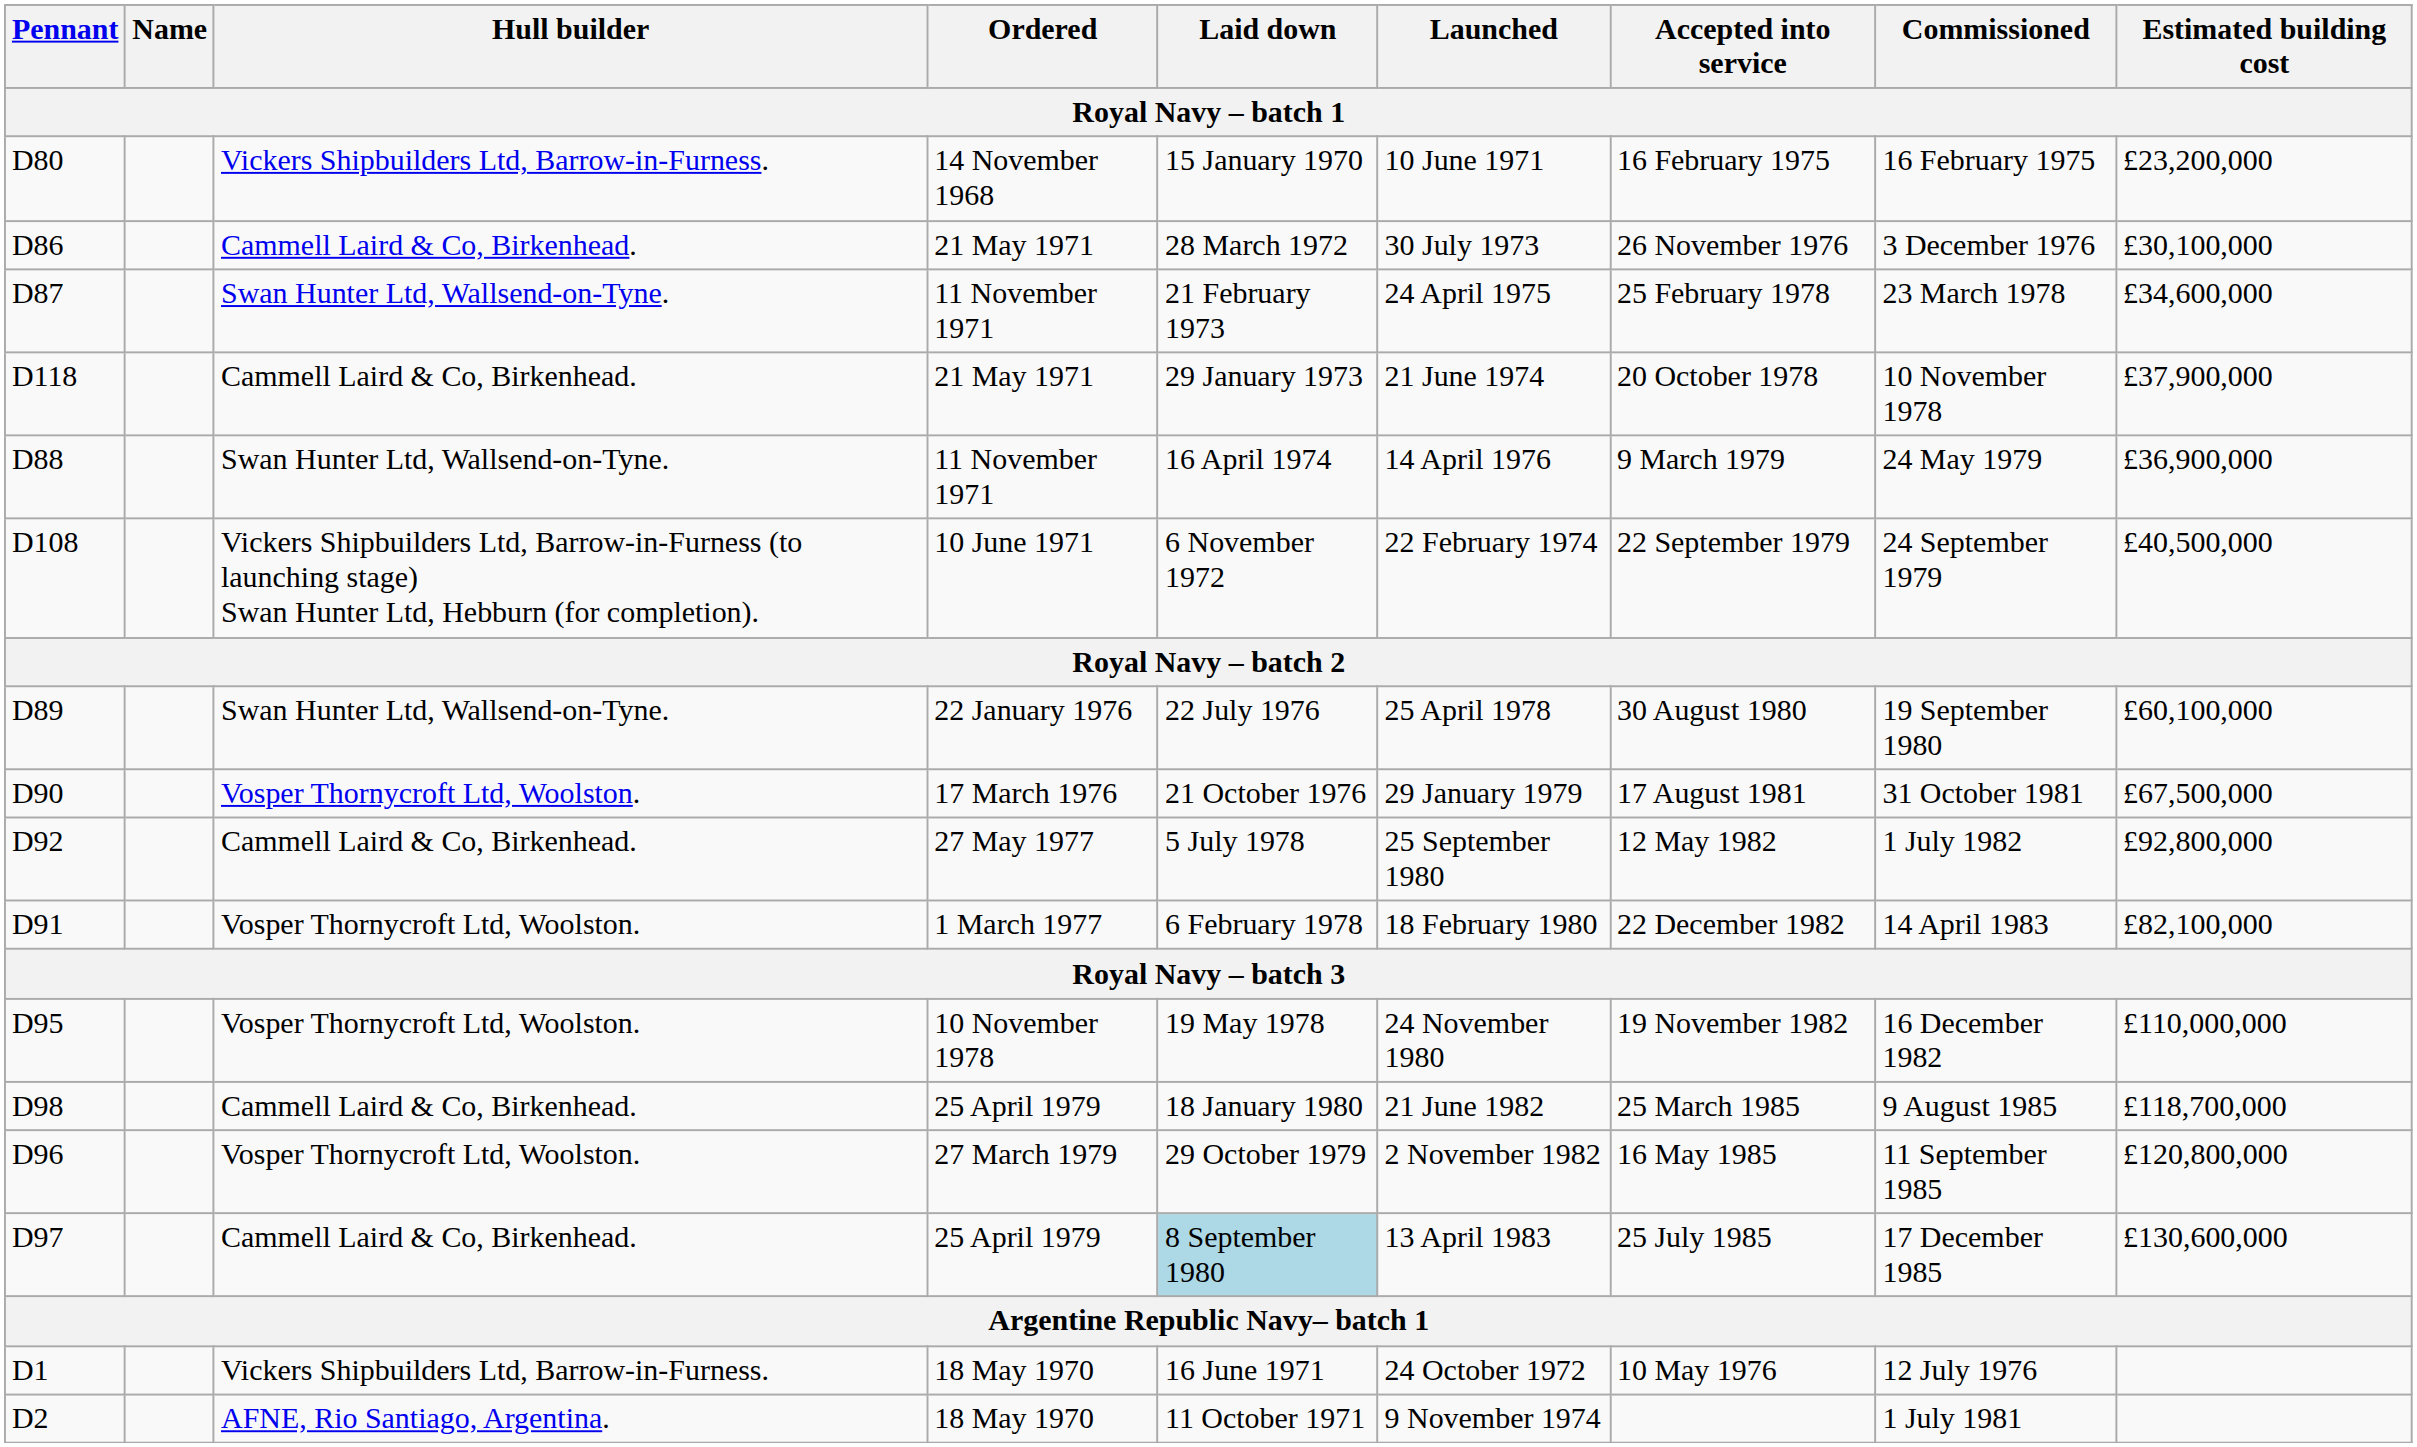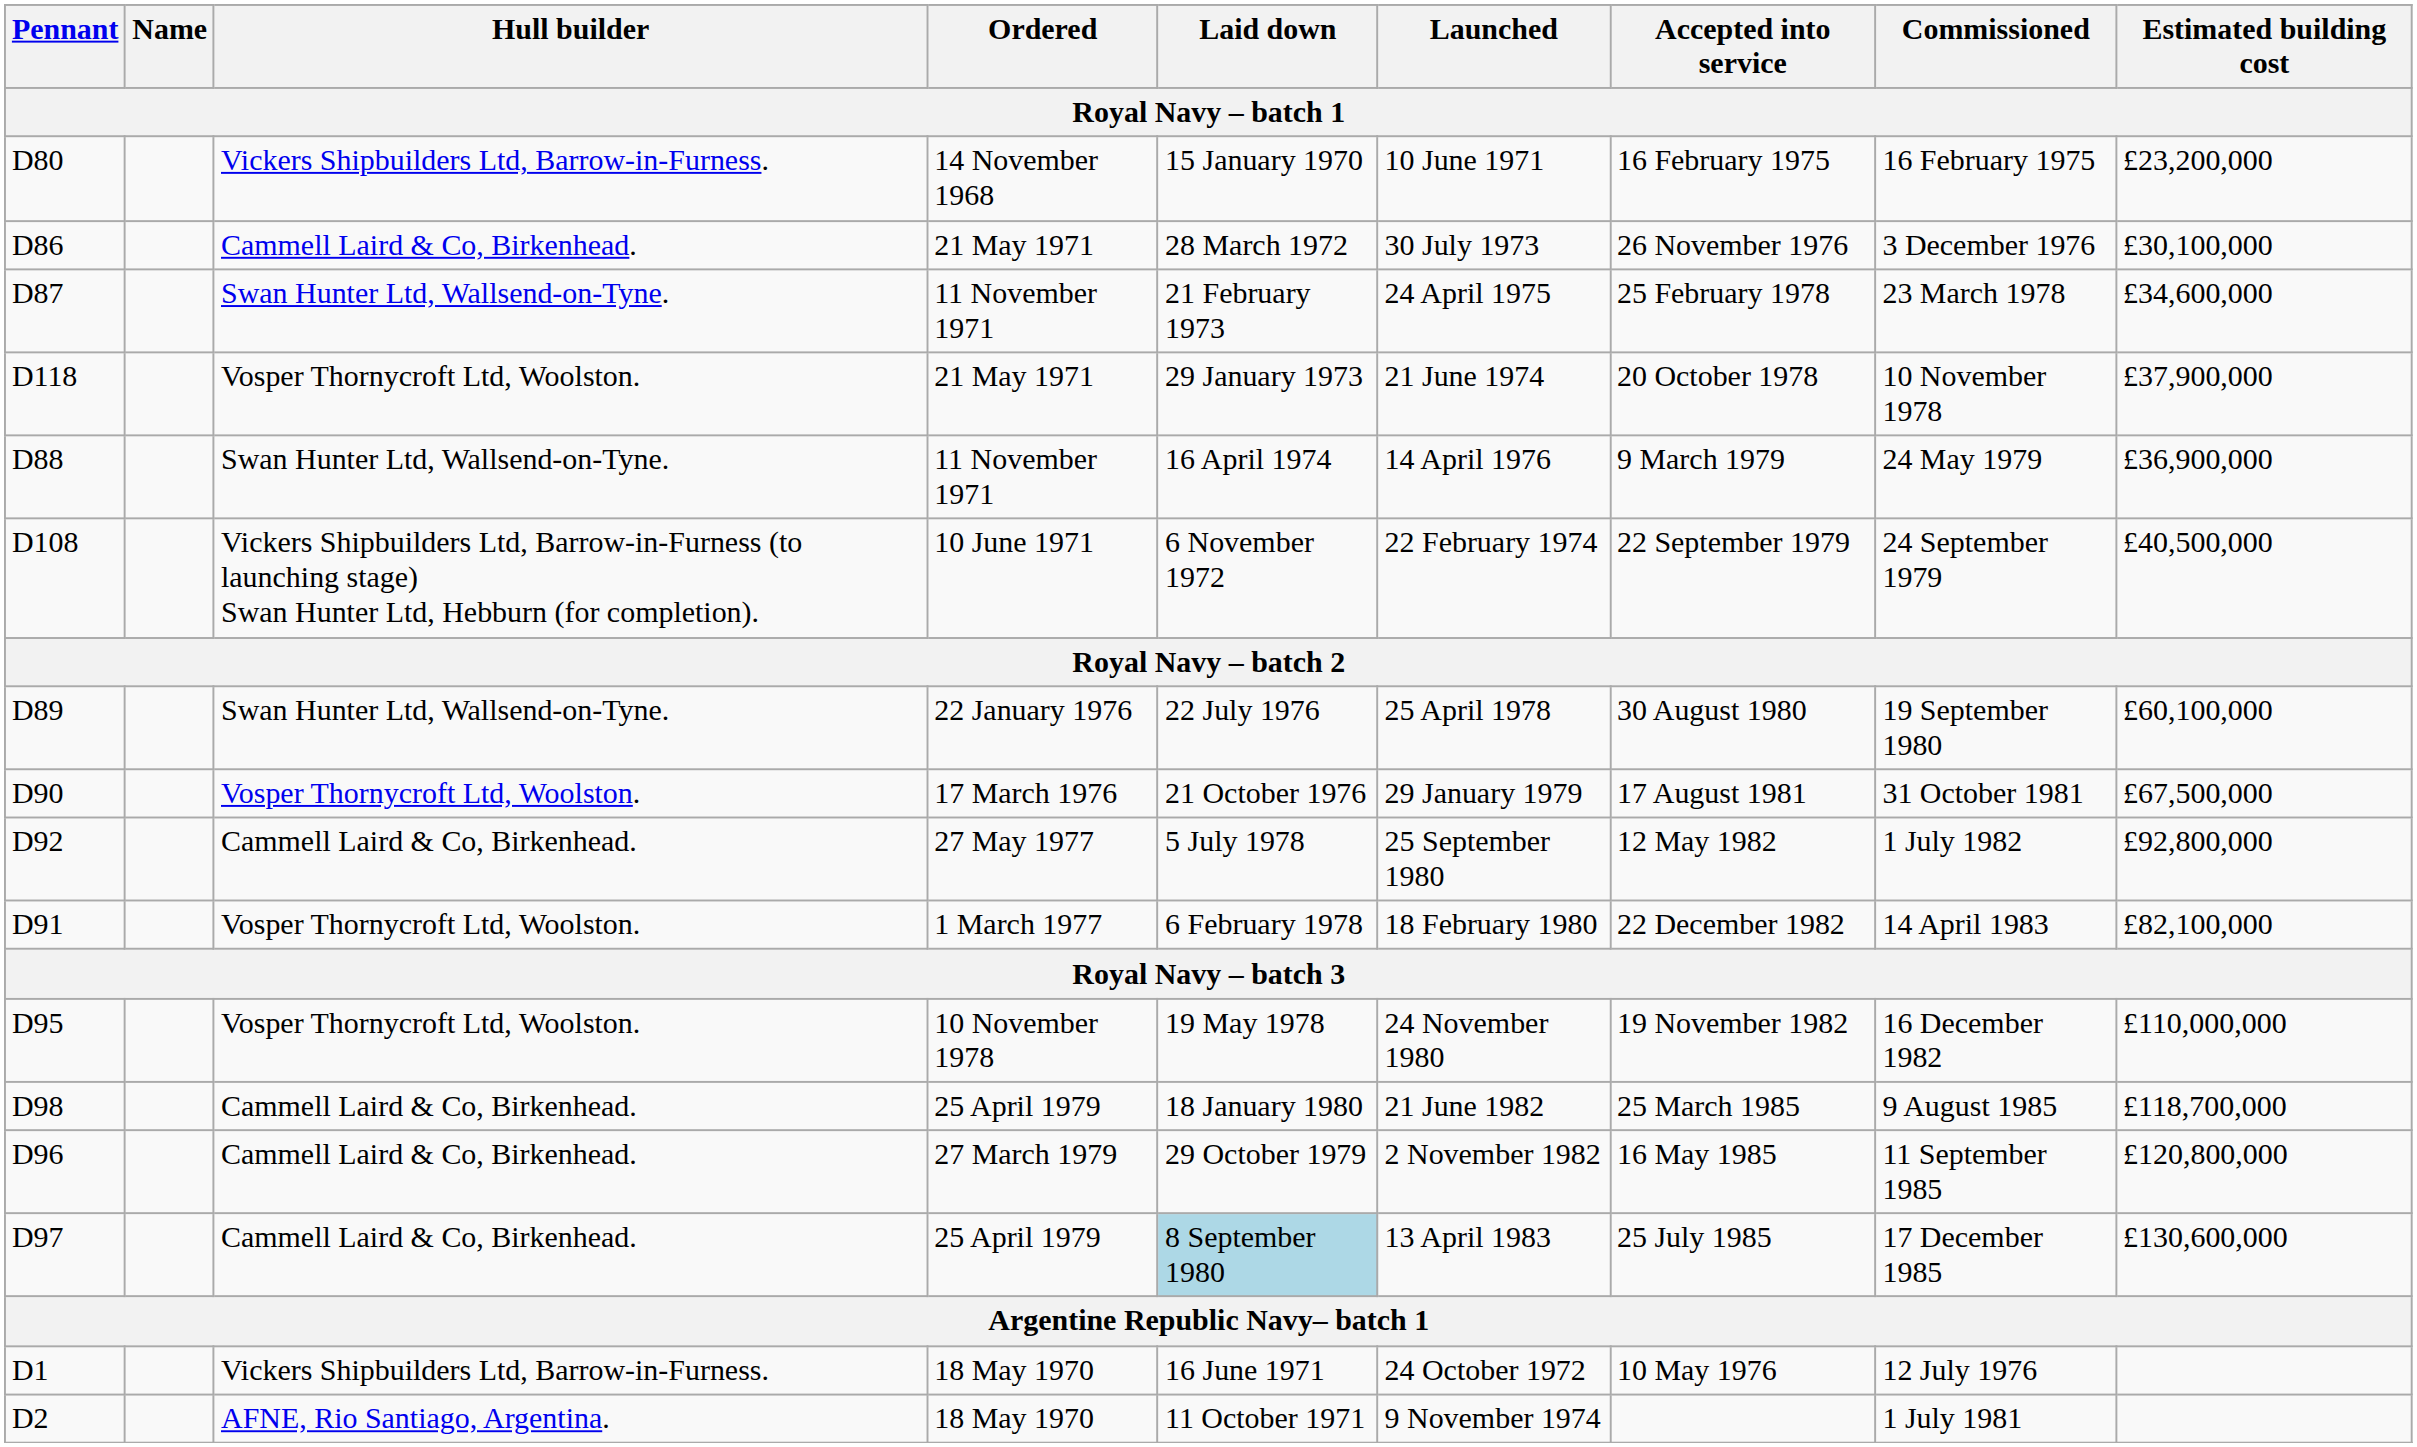 <table class="wikitable" style="font-size:97%;">
 <tr valign=top>
 <th><a href='#'>Pennant</a></th>
 <th>Name</th>
 <th>Hull builder</th>
 <th>Ordered</th>
 <th>Laid down</th>
 <th>Launched</th>
 <th>Accepted into service</th>
 <th>Commissioned</th>
 <th>Estimated building cost</th>
 </tr>
 <tr>
 <th colspan=9>Royal Navy – batch 1</th>
 </tr>
 <tr valign=top>
 <td>D80</td>
 <td></td>
 <td><a href='#'>Vickers Shipbuilders Ltd, Barrow-in-Furness</a>.</td>
 <td>14 November 1968</td>
 <td>15 January 1970</td>
 <td>10 June 1971</td>
 <td>16 February 1975</td>
 <td>16 February 1975</td>
 <td>£23,200,000</td>
 </tr>
 <tr valign=top>
 <td>D86</td>
 <td></td>
 <td><a href='#'>Cammell Laird & Co, Birkenhead</a>.</td>
 <td>21 May 1971</td>
 <td>28 March 1972</td>
 <td>30 July 1973</td>
 <td>26 November 1976</td>
 <td>3 December 1976</td>
 <td>£30,100,000</td>
 </tr>
 <tr valign=top>
 <td>D87</td>
 <td></td>
 <td><a href='#'>Swan Hunter Ltd, Wallsend-on-Tyne</a>.</td>
 <td>11 November 1971</td>
 <td>21 February 1973</td>
 <td>24 April 1975</td>
 <td>25 February 1978</td>
 <td>23 March 1978</td>
 <td>£34,600,000</td>
 </tr>
 <tr valign=top>
 <td>D118</td>
 <td></td>
-<td>Cammell Laird & Co, Birkenhead.</td>
+<td>Vosper Thornycroft Ltd, Woolston.</td>
 <td>21 May 1971</td>
 <td>29 January 1973</td>
 <td>21 June 1974</td>
 <td>20 October 1978</td>
 <td>10 November 1978</td>
 <td>£37,900,000</td>
 </tr>
 <tr valign=top>
 <td>D88</td>
 <td></td>
 <td>Swan Hunter Ltd, Wallsend-on-Tyne.</td>
 <td>11 November 1971</td>
 <td>16 April 1974</td>
 <td>14 April 1976</td>
 <td>9 March 1979</td>
 <td>24 May 1979</td>
 <td>£36,900,000</td>
 </tr>
 <tr valign=top>
 <td>D108</td>
 <td></td>
 <td>Vickers Shipbuilders Ltd, Barrow-in-Furness (to launching stage)<br>Swan Hunter Ltd, Hebburn (for completion).</td>
 <td>10 June 1971</td>
 <td>6 November 1972</td>
 <td>22 February 1974</td>
 <td>22 September 1979</td>
 <td>24 September 1979</td>
 <td>£40,500,000</td>
 </tr>
 <tr valign=top>
 <th colspan=9>Royal Navy – batch 2</th>
 </tr>
 <tr valign=top>
 <td>D89</td>
 <td></td>
 <td>Swan Hunter Ltd, Wallsend-on-Tyne.</td>
 <td>22 January 1976</td>
 <td>22 July 1976</td>
 <td>25 April 1978</td>
 <td>30 August 1980</td>
 <td>19 September 1980</td>
 <td>£60,100,000</td>
 </tr>
 <tr valign=top>
 <td>D90</td>
 <td></td>
 <td><a href='#'>Vosper Thornycroft Ltd, Woolston</a>.</td>
 <td>17 March 1976</td>
 <td>21 October 1976</td>
 <td>29 January 1979</td>
 <td>17 August 1981</td>
 <td>31 October 1981</td>
 <td>£67,500,000</td>
 </tr>
 <tr valign=top>
 <td>D92</td>
 <td></td>
 <td>Cammell Laird & Co, Birkenhead.</td>
 <td>27 May 1977</td>
 <td>5 July 1978</td>
 <td>25 September 1980</td>
 <td>12 May 1982</td>
 <td>1 July 1982</td>
 <td>£92,800,000</td>
 </tr>
 <tr valign=top>
 <td>D91</td>
 <td></td>
 <td>Vosper Thornycroft Ltd, Woolston.</td>
 <td>1 March 1977</td>
 <td>6 February 1978</td>
 <td>18 February 1980</td>
 <td>22 December 1982</td>
 <td>14 April 1983</td>
 <td>£82,100,000</td>
 </tr>
 <tr valign=top>
 <th colspan=9>Royal Navy – batch 3</th>
 </tr>
 <tr valign=top>
 <td>D95</td>
 <td></td>
 <td>Vosper Thornycroft Ltd, Woolston.</td>
 <td>10 November 1978</td>
 <td>19 May 1978</td>
 <td>24 November 1980</td>
 <td>19 November 1982</td>
 <td>16 December 1982</td>
 <td>£110,000,000</td>
 </tr>
 <tr valign=top>
 <td>D98</td>
 <td></td>
 <td>Cammell Laird & Co, Birkenhead.</td>
 <td>25 April 1979</td>
 <td>18 January 1980</td>
 <td>21 June 1982</td>
 <td>25 March 1985</td>
 <td>9 August 1985</td>
 <td>£118,700,000</td>
 </tr>
 <tr valign=top>
 <td>D96</td>
 <td></td>
-<td>Vosper Thornycroft Ltd, Woolston.</td>
+<td>Cammell Laird & Co, Birkenhead.</td>
 <td>27 March 1979</td>
 <td>29 October 1979</td>
 <td>2 November 1982</td>
 <td>16 May 1985</td>
 <td>11 September 1985</td>
 <td>£120,800,000</td>
 </tr>
 <tr valign=top>
 <td>D97</td>
 <td></td>
 <td>Cammell Laird & Co, Birkenhead.</td>
 <td>25 April 1979</td>
 <td style="background: lightblue;">8 September 1980</td>
 <td>13 April 1983</td>
 <td>25 July 1985</td>
 <td>17 December 1985</td>
 <td>£130,600,000</td>
 </tr>
 <tr valign=top>
 <th colspan=9>Argentine Republic Navy– batch 1</th>
 </tr>
 <tr valign=top>
 <td>D1</td>
 <td></td>
 <td>Vickers Shipbuilders Ltd, Barrow-in-Furness.</td>
 <td>18 May 1970</td>
 <td>16 June 1971</td>
 <td>24 October 1972</td>
 <td>10 May 1976</td>
 <td>12 July 1976</td>
 <td></td>
 </tr>
 <tr valign=top>
 <td>D2</td>
 <td></td>
 <td><a href='#'>AFNE, Rio Santiago, Argentina</a>.</td>
 <td>18 May 1970</td>
 <td>11 October 1971</td>
 <td>9 November 1974</td>
 <td></td>
 <td>1 July 1981</td>
 <td></td>
 </tr>
 <tr>
 </tr>
 </table>
